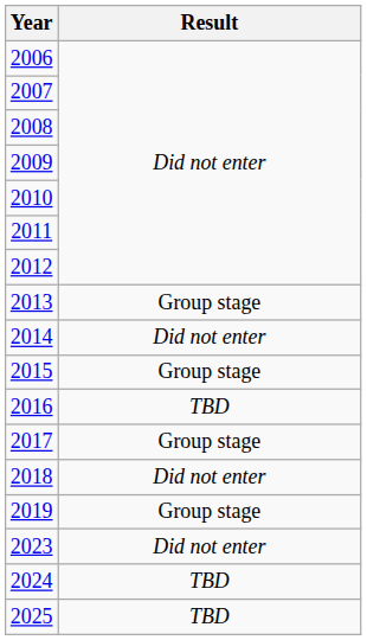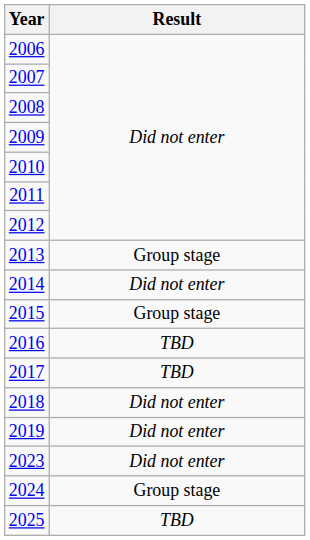 <table class="wikitable" style="text-align: center; font-size:90%">
 <tr>
 <th>Year</th>
 <th style="width:200px">Result</th>
 </tr>
 <tr>
 <td> <a href='#'>2006</a></td>
 <td rowspan="7"><em>Did not enter</em></td>
 </tr>
 <tr>
 <td> <a href='#'>2007</a></td>
 </tr>
 <tr>
 <td> <a href='#'>2008</a></td>
 </tr>
 <tr>
 <td> <a href='#'>2009</a></td>
 </tr>
 <tr>
 <td> <a href='#'>2010</a></td>
 </tr>
 <tr>
 <td> <a href='#'>2011</a></td>
 </tr>
 <tr>
 <td> <a href='#'>2012</a></td>
 </tr>
 <tr>
 <td> <a href='#'>2013</a></td>
 <td>Group stage</td>
 </tr>
 <tr>
 <td> <a href='#'>2014</a></td>
 <td><em>Did not enter</em></td>
 </tr>
 <tr>
 <td> <a href='#'>2015</a></td>
 <td>Group stage</td>
 </tr>
 <tr>
 <td> <a href='#'>2016</a></td>
 <td><em>TBD</em></td>
 </tr>
 <tr>
 <td> <a href='#'>2017</a></td>
-<td>Group stage</td>
+<td><em>TBD</em></td>
 </tr>
 <tr>
 <td> <a href='#'>2018</a></td>
 <td><em>Did not enter</em></td>
 </tr>
 <tr>
 <td> <a href='#'>2019</a></td>
-<td>Group stage</td>
+<td><em>Did not enter</em></td>
 </tr>
 <tr>
 <td> <a href='#'>2023</a></td>
 <td><em>Did not enter</em></td>
 </tr>
 <tr>
 <td> <a href='#'>2024</a></td>
-<td><em>TBD</em></td>
+<td>Group stage</td>
 </tr>
 <tr>
 <td> <a href='#'>2025</a></td>
 <td><em>TBD</em></td>
 </tr>
 </table>
